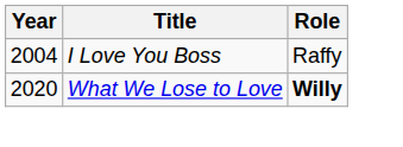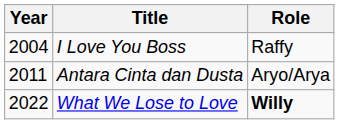 <table class="wikitable">
 <tr>
 <th>Year</th>
 <th>Title</th>
 <th>Role</th>
 </tr>
 <tr>
 <td>2004</td>
 <td><em>I Love You Boss</em></td>
 <td>Raffy</td>
 </tr>
 <tr>
-<td>2020</td>
+<td>2011</td>
+<td><em>Antara Cinta dan Dusta</em></td>
+<td>Aryo/Arya</td>
+</tr>
+<tr>
+<td>2022</td>
 <td><em><a href='#'>What We Lose to Love</a></em></td>
 <td><strong>Willy</strong></td>
 </tr>
 </table>
